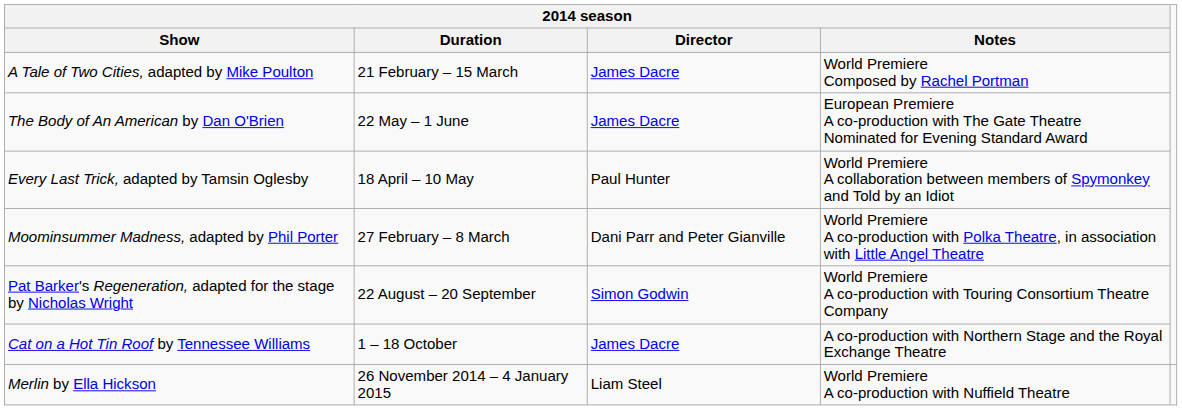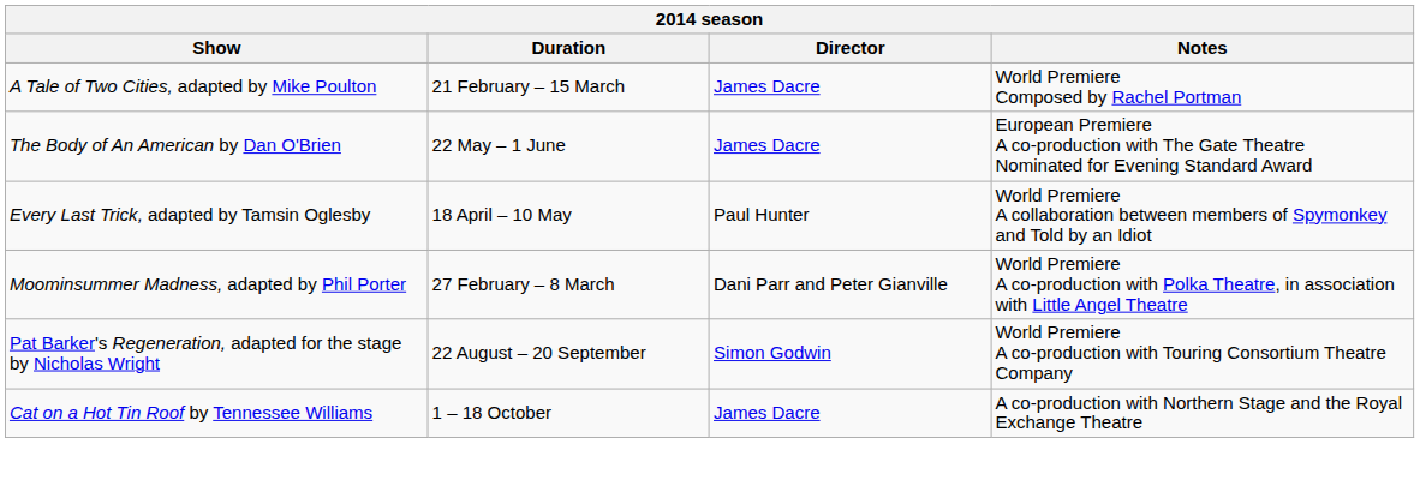 <table class="wikitable collapsible autocollapse">
 <tr>
 <th colspan="4">2014 season</th>
 </tr>
 <tr>
 <th width="30%">Show</th>
 <th width="20%">Duration</th>
 <th width="20%">Director</th>
 <th width="30%">Notes</th>
 </tr>
 <tr>
 <td><em>A Tale of Two Cities,</em> adapted by <a href='#'>Mike Poulton</a></td>
 <td>21 February – 15 March</td>
 <td><a href='#'>James Dacre</a></td>
 <td>World Premiere<br>Composed by <a href='#'>Rachel Portman</a></td>
 </tr>
 <tr>
 <td><em>The Body of An American</em> by <a href='#'>Dan O'Brien</a></td>
 <td>22 May – 1 June</td>
 <td><a href='#'>James Dacre</a></td>
 <td>European Premiere<br>A co-production with The Gate Theatre<br>Nominated for Evening Standard Award</td>
 </tr>
 <tr>
 <td><em>Every Last Trick,</em> adapted by Tamsin Oglesby</td>
 <td>18 April – 10 May</td>
 <td>Paul Hunter</td>
 <td>World Premiere<br>A collaboration between members of <a href='#'>Spymonkey</a> and Told by an Idiot</td>
 </tr>
 <tr>
 <td><em>Moominsummer Madness,</em> adapted by <a href='#'>Phil Porter</a></td>
 <td>27 February – 8 March</td>
 <td>Dani Parr and Peter Gianville</td>
 <td>World Premiere<br>A co-production with <a href='#'>Polka Theatre</a>, in association with <a href='#'>Little Angel Theatre</a></td>
 </tr>
 <tr>
 <td><a href='#'>Pat Barker</a>'s <em>Regeneration,</em> adapted for the stage by <a href='#'>Nicholas Wright</a></td>
 <td>22 August – 20 September</td>
 <td><a href='#'>Simon Godwin</a></td>
 <td>World Premiere<br>A co-production with Touring Consortium Theatre Company</td>
 </tr>
 <tr>
 <td><em><a href='#'>Cat on a Hot Tin Roof</a></em> by <a href='#'>Tennessee Williams</a></td>
 <td>1 – 18 October</td>
 <td><a href='#'>James Dacre</a></td>
 <td>A co-production with Northern Stage and the Royal Exchange Theatre</td>
 </tr>
-<tr>
-<td><em>Merlin</em> by <a href='#'>Ella Hickson</a></td>
-<td>26 November 2014 – 4 January 2015</td>
-<td>Liam Steel</td>
-<td>World Premiere<br>A co-production with Nuffield Theatre</td>
-<td></td>
-</tr>
 </table>
